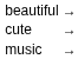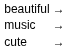 <table>
 <tr>
 <td>beautiful</td>
 <td>→ </td>
 </tr>
 <tr>
+<td>music</td>
+<td>→ </td>
+</tr>
+<tr>
 <td>cute</td>
 <td>→ </td>
 </tr>
-<tr>
-<td>music</td>
-<td>→ </td>
-</tr>
 </table>
